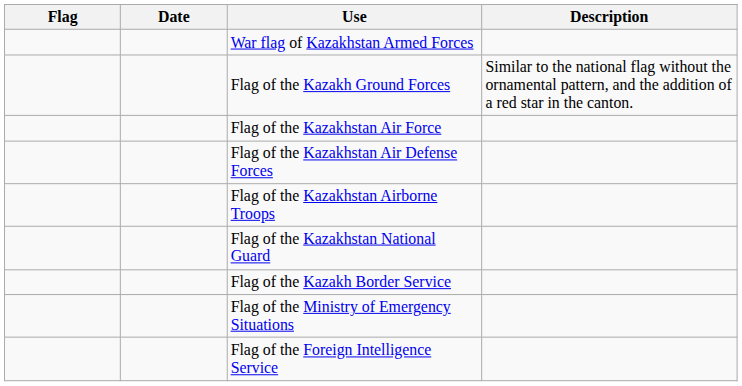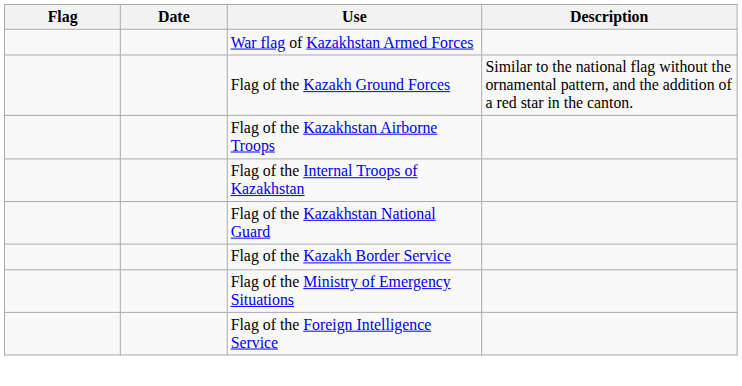 <table class="wikitable">
 <tr>
 <th width="110">Flag</th>
 <th width="100">Date</th>
 <th width="250">Use</th>
 <th width="250">Description</th>
 </tr>
 <tr>
 <td></td>
 <td></td>
 <td><a href='#'>War flag</a> of <a href='#'>Kazakhstan Armed Forces</a></td>
 <td></td>
 </tr>
 <tr>
 <td></td>
 <td></td>
 <td>Flag of the <a href='#'>Kazakh Ground Forces</a></td>
 <td>Similar to the national flag without the ornamental pattern, and the addition of a red star in the canton.</td>
 </tr>
 <tr>
 <td></td>
 <td></td>
-<td>Flag of the <a href='#'>Kazakhstan Air Force</a></td>
+<td>Flag of the <a href='#'>Kazakhstan Airborne Troops</a></td>
 <td></td>
 </tr>
 <tr>
 <td></td>
 <td></td>
-<td>Flag of the <a href='#'>Kazakhstan Air Defense Forces</a></td>
-<td></td>
-</tr>
-<tr>
-<td></td>
-<td></td>
-<td>Flag of the <a href='#'>Kazakhstan Airborne Troops</a></td>
+<td>Flag of the <a href='#'>Internal Troops of Kazakhstan</a></td>
 <td></td>
 </tr>
 <tr>
 <td></td>
 <td></td>
 <td>Flag of the <a href='#'>Kazakhstan National Guard</a></td>
 <td></td>
 </tr>
 <tr>
 <td></td>
 <td></td>
 <td>Flag of the <a href='#'>Kazakh Border Service</a></td>
 <td></td>
 </tr>
 <tr>
 <td></td>
 <td></td>
 <td>Flag of the <a href='#'>Ministry of Emergency Situations</a></td>
 <td></td>
 </tr>
 <tr>
 <td></td>
 <td></td>
 <td>Flag of the <a href='#'>Foreign Intelligence Service</a></td>
 <td></td>
 </tr>
 </table>
